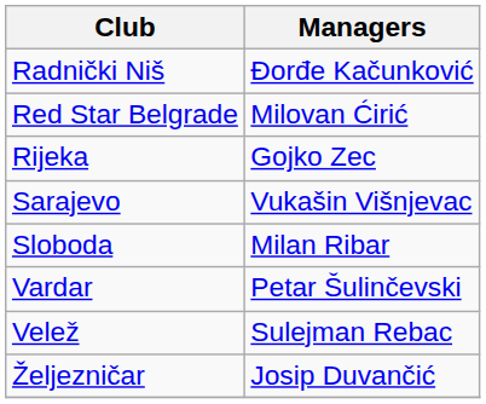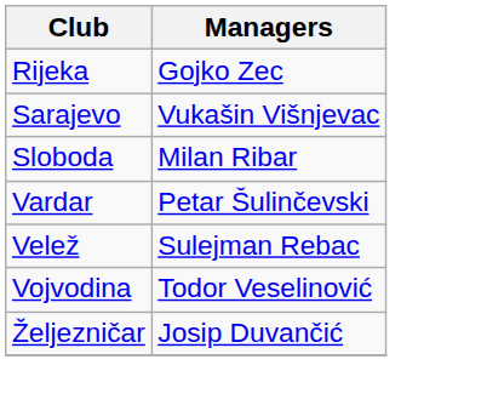 <table class="wikitable">
 <tr>
 <th>Club</th>
 <th>Managers</th>
-</tr>
-<tr>
-<td><a href='#'>Radnički Niš</a></td>
-<td> <a href='#'>Ðorđe Kačunković</a></td>
-</tr>
-<tr>
-<td><a href='#'>Red Star Belgrade</a></td>
-<td> <a href='#'>Milovan Ćirić</a></td>
 </tr>
 <tr>
 <td><a href='#'>Rijeka</a></td>
 <td> <a href='#'>Gojko Zec</a></td>
 </tr>
 <tr>
 <td><a href='#'>Sarajevo</a></td>
 <td> <a href='#'>Vukašin Višnjevac</a></td>
 </tr>
 <tr>
 <td><a href='#'>Sloboda</a></td>
 <td> <a href='#'>Milan Ribar</a></td>
 </tr>
 <tr>
 <td><a href='#'>Vardar</a></td>
 <td> <a href='#'>Petar Šulinčevski</a></td>
 </tr>
 <tr>
 <td><a href='#'>Velež</a></td>
 <td> <a href='#'>Sulejman Rebac</a></td>
 </tr>
 <tr>
+<td><a href='#'>Vojvodina</a></td>
+<td> <a href='#'>Todor Veselinović</a></td>
+</tr>
+<tr>
 <td><a href='#'>Željezničar</a></td>
 <td> <a href='#'>Josip Duvančić</a></td>
 </tr>
 <tr>
 </tr>
 </table>
